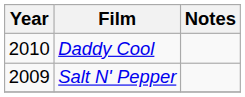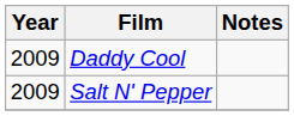 <table class="wikitable">
 <tr>
 <th>Year</th>
 <th>Film</th>
 <th>Notes</th>
 </tr>
 <tr>
-<td>2010</td>
+<td>2009</td>
 <td><a href='#'><em>Daddy Cool</em></a></td>
 <td></td>
 </tr>
 <tr>
 <td>2009</td>
 <td><em><a href='#'>Salt N' Pepper</a></em></td>
 <td></td>
 </tr>
 <tr>
 </tr>
 </table>
